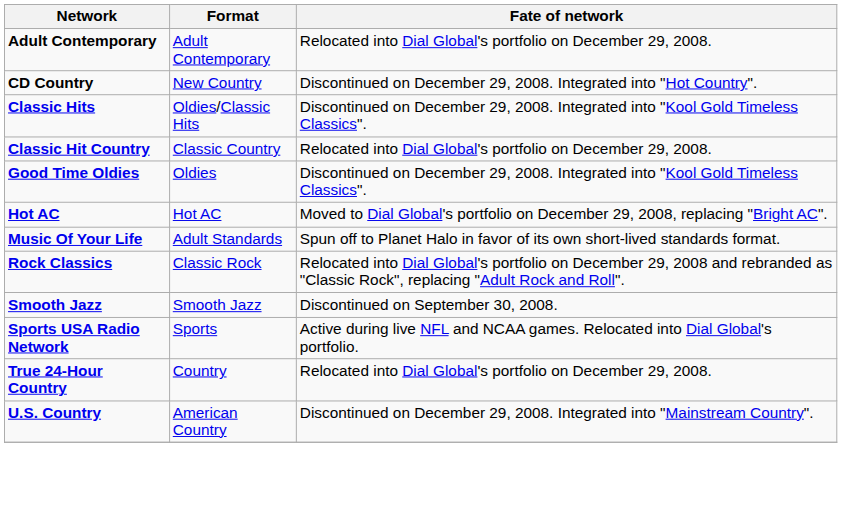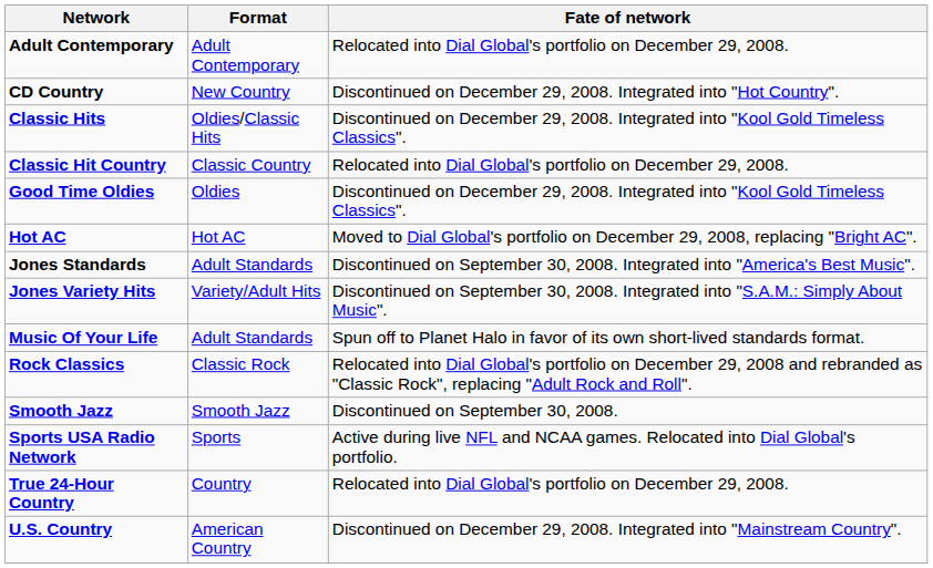 <table class="wikitable">
 <tr>
 <th>Network</th>
 <th>Format</th>
 <th>Fate of network</th>
 </tr>
 <tr style="vertical-align: top; text-align: left;">
 <td><strong>Adult Contemporary</strong></td>
 <td><a href='#'>Adult Contemporary</a></td>
 <td>Relocated into <a href='#'>Dial Global</a>'s portfolio on December 29, 2008.</td>
 </tr>
 <tr style="vertical-align: top; text-align: left;">
 <td><strong>CD Country</strong></td>
 <td><a href='#'>New Country</a></td>
 <td>Discontinued on December 29, 2008. Integrated into "<a href='#'>Hot Country</a>".</td>
 </tr>
 <tr style="vertical-align: top; text-align: left;">
 <td><strong><a href='#'>Classic Hits</a></strong></td>
 <td><a href='#'>Oldies</a>/<a href='#'>Classic Hits</a></td>
 <td>Discontinued on December 29, 2008. Integrated into "<a href='#'>Kool Gold Timeless Classics</a>".</td>
 </tr>
 <tr style="vertical-align: top; text-align: left;">
 <td><strong><a href='#'>Classic Hit Country</a></strong></td>
 <td><a href='#'>Classic Country</a></td>
 <td>Relocated into <a href='#'>Dial Global</a>'s portfolio on December 29, 2008.</td>
 </tr>
 <tr style="vertical-align: top; text-align: left;">
 <td><strong><a href='#'>Good Time Oldies</a></strong></td>
 <td><a href='#'>Oldies</a></td>
 <td>Discontinued on December 29, 2008. Integrated into "<a href='#'>Kool Gold Timeless Classics</a>".</td>
 </tr>
 <tr style="vertical-align: top; text-align: left;">
 <td><strong><a href='#'>Hot AC</a></strong></td>
 <td><a href='#'>Hot AC</a></td>
 <td>Moved to <a href='#'>Dial Global</a>'s portfolio on December 29, 2008, replacing "<a href='#'>Bright AC</a>".</td>
 </tr>
 <tr style="vertical-align: top; text-align: left;">
+<td><strong>Jones Standards</strong></td>
+<td><a href='#'>Adult Standards</a></td>
+<td>Discontinued on September 30, 2008. Integrated into "<a href='#'>America's Best Music</a>".</td>
+</tr>
+<tr style="vertical-align: top; text-align: left;">
+<td><strong><a href='#'>Jones Variety Hits</a></strong></td>
+<td><a href='#'>Variety/Adult Hits</a></td>
+<td>Discontinued on September 30, 2008. Integrated into "<a href='#'>S.A.M.: Simply About Music</a>".</td>
+</tr>
+<tr style="vertical-align: top; text-align: left;">
 <td><strong><a href='#'>Music Of Your Life</a></strong></td>
 <td><a href='#'>Adult Standards</a></td>
 <td>Spun off to Planet Halo in favor of its own short-lived standards format.</td>
 </tr>
 <tr style="vertical-align: top; text-align: left;">
 <td><strong><a href='#'>Rock Classics</a></strong></td>
 <td><a href='#'>Classic Rock</a></td>
 <td>Relocated into <a href='#'>Dial Global</a>'s portfolio on December 29, 2008 and rebranded as "Classic Rock", replacing "<a href='#'>Adult Rock and Roll</a>".</td>
 </tr>
 <tr style="vertical-align: top; text-align: left;">
 <td><strong><a href='#'>Smooth Jazz</a></strong></td>
 <td><a href='#'>Smooth Jazz</a></td>
 <td>Discontinued on September 30, 2008.</td>
 </tr>
 <tr style="vertical-align: top; text-align: left;">
 <td><strong><a href='#'>Sports USA Radio Network</a></strong></td>
 <td><a href='#'>Sports</a></td>
 <td>Active during live <a href='#'>NFL</a> and NCAA games. Relocated into <a href='#'>Dial Global</a>'s portfolio.</td>
 </tr>
 <tr style="vertical-align: top; text-align: left;">
 <td><strong><a href='#'>True 24-Hour Country</a></strong></td>
 <td><a href='#'>Country</a></td>
 <td>Relocated into <a href='#'>Dial Global</a>'s portfolio on December 29, 2008.</td>
 </tr>
 <tr style="vertical-align: top; text-align: left;">
 <td><strong><a href='#'>U.S. Country</a></strong></td>
 <td><a href='#'>American Country</a></td>
 <td>Discontinued on December 29, 2008. Integrated into "<a href='#'>Mainstream Country</a>".</td>
 </tr>
 <tr style="vertical-align: top; text-align: left;">
 </tr>
 </table>
